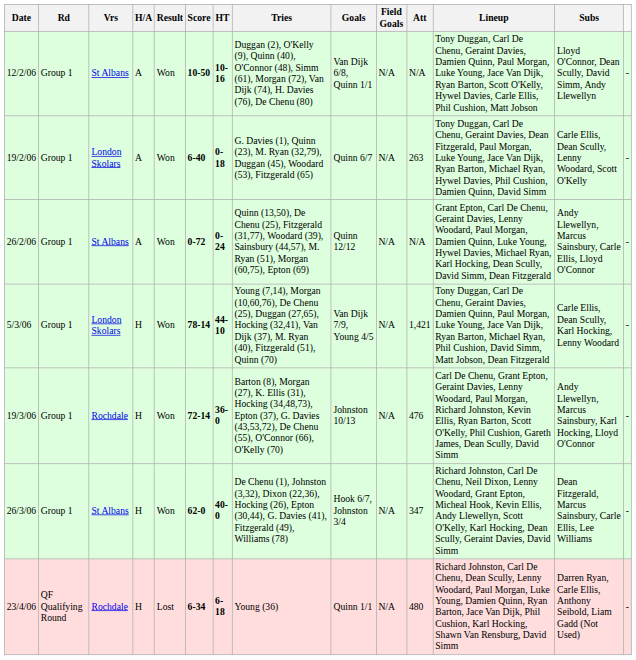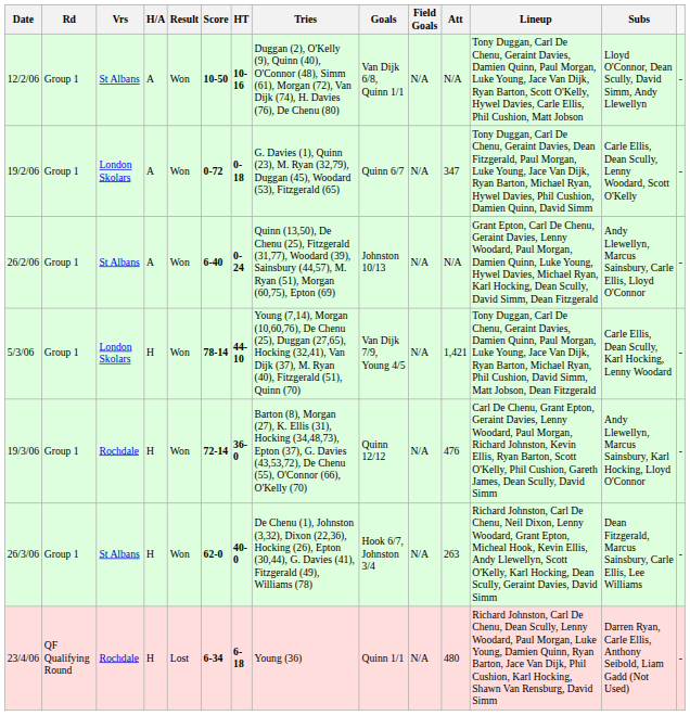 <table class="wikitable" style="font-size:85%;" width="100%">
 <tr>
 <th>Date</th>
 <th>Rd</th>
 <th>Vrs</th>
 <th>H/A</th>
 <th>Result</th>
 <th>Score</th>
 <th>HT</th>
 <th>Tries</th>
 <th>Goals</th>
 <th>Field Goals</th>
 <th>Att</th>
 <th>Lineup</th>
 <th>Subs</th>
 </tr>
 <tr style="background:#ddffdd;" width=20 | >
 <td>12/2/06</td>
 <td>Group 1</td>
 <td><a href='#'>St Albans</a></td>
 <td>A</td>
 <td>Won</td>
 <td><strong>10-50</strong></td>
 <td><strong>10-16</strong></td>
 <td>Duggan (2), O'Kelly (9), Quinn (40), O'Connor (48), Simm (61), Morgan (72), Van Dijk (74), H. Davies (76), De Chenu (80)</td>
 <td>Van Dijk 6/8, Quinn 1/1</td>
 <td>N/A</td>
 <td>N/A</td>
 <td>Tony Duggan, Carl De Chenu, Geraint Davies, Damien Quinn, Paul Morgan, Luke Young, Jace Van Dijk, Ryan Barton, Scott O'Kelly, Hywel Davies, Carle Ellis, Phil Cushion, Matt Jobson</td>
 <td>Lloyd O'Connor, Dean Scully, David Simm, Andy Llewellyn</td>
 <td>-</td>
 </tr>
 <tr style="background:#ddffdd;" width=20 | >
 <td>19/2/06</td>
 <td>Group 1</td>
 <td><a href='#'>London Skolars</a></td>
 <td>A</td>
 <td>Won</td>
-<td><strong>6-40</strong></td>
+<td><strong>0-72</strong></td>
 <td><strong>0-18</strong></td>
 <td>G. Davies (1), Quinn (23), M. Ryan (32,79), Duggan (45), Woodard (53), Fitzgerald (65)</td>
 <td>Quinn 6/7</td>
 <td>N/A</td>
-<td>263</td>
+<td>347</td>
 <td>Tony Duggan, Carl De Chenu, Geraint Davies, Dean Fitzgerald, Paul Morgan, Luke Young, Jace Van Dijk, Ryan Barton, Michael Ryan, Hywel Davies, Phil Cushion, Damien Quinn, David Simm</td>
 <td>Carle Ellis, Dean Scully, Lenny Woodard, Scott O'Kelly</td>
 <td>-</td>
 </tr>
 <tr style="background:#ddffdd;" width=20 | >
 <td>26/2/06</td>
 <td>Group 1</td>
 <td><a href='#'>St Albans</a></td>
 <td>A</td>
 <td>Won</td>
-<td><strong>0-72</strong></td>
+<td><strong>6-40</strong></td>
 <td><strong>0-24</strong></td>
 <td>Quinn (13,50), De Chenu (25), Fitzgerald (31,77), Woodard (39), Sainsbury (44,57), M. Ryan (51), Morgan (60,75), Epton (69)</td>
-<td>Quinn 12/12</td>
+<td>Johnston 10/13</td>
 <td>N/A</td>
 <td>N/A</td>
 <td>Grant Epton, Carl De Chenu, Geraint Davies, Lenny Woodard, Paul Morgan, Damien Quinn, Luke Young, Hywel Davies, Michael Ryan, Karl Hocking, Dean Scully, David Simm, Dean Fitzgerald</td>
 <td>Andy Llewellyn, Marcus Sainsbury, Carle Ellis, Lloyd O'Connor</td>
 <td>-</td>
 </tr>
 <tr style="background:#ddffdd;" width=20 | >
 <td>5/3/06</td>
 <td>Group 1</td>
 <td><a href='#'>London Skolars</a></td>
 <td>H</td>
 <td>Won</td>
 <td><strong>78-14</strong></td>
 <td><strong>44-10</strong></td>
 <td>Young (7,14), Morgan (10,60,76), De Chenu (25), Duggan (27,65), Hocking (32,41), Van Dijk (37), M. Ryan (40), Fitzgerald (51), Quinn (70)</td>
 <td>Van Dijk 7/9, Young 4/5</td>
 <td>N/A</td>
 <td>1,421</td>
 <td>Tony Duggan, Carl De Chenu, Geraint Davies, Damien Quinn, Paul Morgan, Luke Young, Jace Van Dijk, Ryan Barton, Michael Ryan, Phil Cushion, David Simm, Matt Jobson, Dean Fitzgerald</td>
 <td>Carle Ellis, Dean Scully, Karl Hocking, Lenny Woodard</td>
 <td>-</td>
 </tr>
 <tr style="background:#ddffdd;" width=20 | >
 <td>19/3/06</td>
 <td>Group 1</td>
 <td><a href='#'>Rochdale</a></td>
 <td>H</td>
 <td>Won</td>
 <td><strong>72-14</strong></td>
 <td><strong>36-0</strong></td>
 <td>Barton (8), Morgan (27), K. Ellis (31), Hocking (34,48,73), Epton (37), G. Davies (43,53,72), De Chenu (55), O'Connor (66), O'Kelly (70)</td>
-<td>Johnston 10/13</td>
+<td>Quinn 12/12</td>
 <td>N/A</td>
 <td>476</td>
 <td>Carl De Chenu, Grant Epton, Geraint Davies, Lenny Woodard, Paul Morgan, Richard Johnston, Kevin Ellis, Ryan Barton, Scott O'Kelly, Phil Cushion, Gareth James, Dean Scully, David Simm</td>
 <td>Andy Llewellyn, Marcus Sainsbury, Karl Hocking, Lloyd O'Connor</td>
 <td>-</td>
 </tr>
 <tr style="background:#ddffdd;" width=20 | >
 <td>26/3/06</td>
 <td>Group 1</td>
 <td><a href='#'>St Albans</a></td>
 <td>H</td>
 <td>Won</td>
 <td><strong>62-0</strong></td>
 <td><strong>40-0</strong></td>
 <td>De Chenu (1), Johnston (3,32), Dixon (22,36), Hocking (26), Epton (30,44), G. Davies (41), Fitzgerald (49), Williams (78)</td>
 <td>Hook 6/7, Johnston 3/4</td>
 <td>N/A</td>
-<td>347</td>
+<td>263</td>
 <td>Richard Johnston, Carl De Chenu, Neil Dixon, Lenny Woodard, Grant Epton, Micheal Hook, Kevin Ellis, Andy Llewellyn, Scott O'Kelly, Karl Hocking, Dean Scully, Geraint Davies, David Simm</td>
 <td>Dean Fitzgerald, Marcus Sainsbury, Carle Ellis, Lee Williams</td>
 <td>-</td>
 </tr>
 <tr style="background:#ffdddd;" width=20 | >
 <td>23/4/06</td>
 <td>QF Qualifying Round</td>
 <td><a href='#'>Rochdale</a></td>
 <td>H</td>
 <td>Lost</td>
 <td><strong>6-34</strong></td>
 <td><strong>6-18</strong></td>
 <td>Young (36)</td>
 <td>Quinn 1/1</td>
 <td>N/A</td>
 <td>480</td>
 <td>Richard Johnston, Carl De Chenu, Dean Scully, Lenny Woodard, Paul Morgan, Luke Young, Damien Quinn, Ryan Barton, Jace Van Dijk, Phil Cushion, Karl Hocking, Shawn Van Rensburg, David Simm</td>
 <td>Darren Ryan, Carle Ellis, Anthony Seibold, Liam Gadd (Not Used)</td>
 <td>-</td>
 </tr>
 </table>
